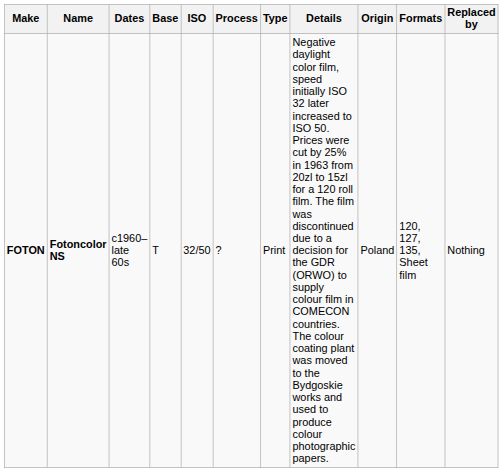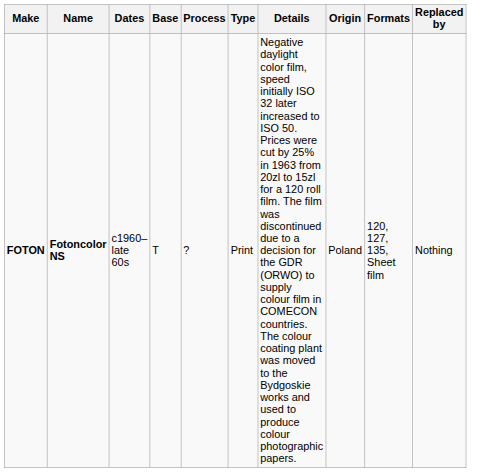 <table class="wikitable">
 <tr>
 <th scope="col" style="width: 100px;">Make</th>
 <th scope="col" style="width: 120px;">Name</th>
 <th scope="col" style="width: 80px;">Dates</th>
 <th scope="col" style="width: 30px;">Base</th>
-<th scope="col" style="width: 45px;">ISO</th>
 <th scope="col" style="width: 40px;">Process</th>
 <th scope="col" style="width: 40px;">Type</th>
 <th scope="col" style="width: 500px;">Details</th>
 <th scope="col" style="width: 60px;">Origin</th>
 <th scope="col" style="width: 80px;">Formats</th>
 <th scope="col" style="width: 80px;">Replaced by</th>
 </tr>
 <tr>
 <td><strong>FOTON</strong></td>
 <td><strong>Fotoncolor NS</strong></td>
 <td>c1960–late 60s</td>
 <td>T</td>
-<td>32/50</td>
 <td>?</td>
 <td>Print</td>
 <td>Negative daylight color film, speed initially ISO 32 later increased to ISO 50. Prices were cut by 25% in 1963 from 20zl to 15zl for a 120 roll film. The film was discontinued due to a decision for the GDR (ORWO) to supply colour film in COMECON countries. The colour coating plant was moved to the Bydgoskie works and used to produce colour photographic papers.</td>
 <td>Poland</td>
 <td>120, 127, 135, Sheet film</td>
 <td>Nothing</td>
 </tr>
 </table>
